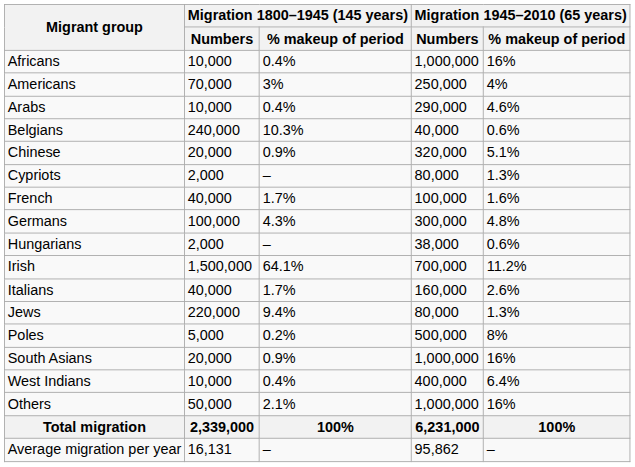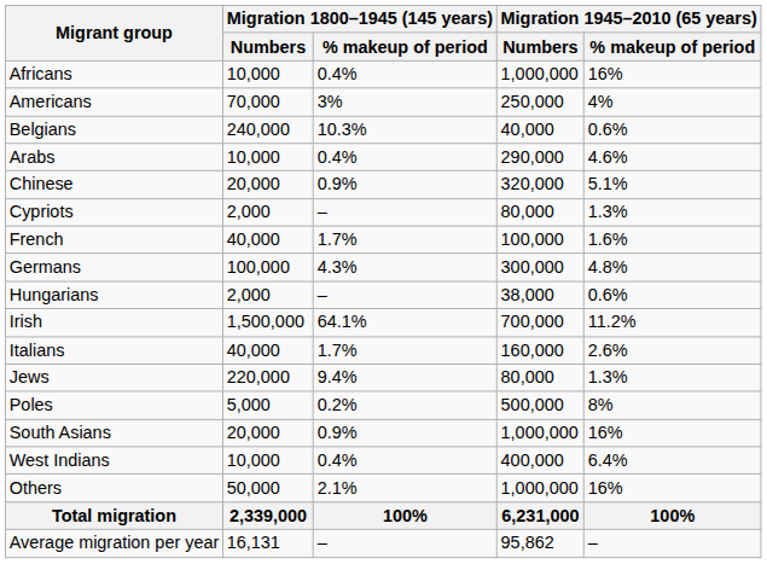 <table class="wikitable">
 <tr>
 <th rowspan="2">Migrant group</th>
 <th colspan="2">Migration 1800–1945 (145 years)</th>
 <th colspan="2">Migration 1945–2010 (65 years)</th>
 </tr>
 <tr>
 <th>Numbers</th>
 <th>% makeup of period</th>
 <th>Numbers</th>
 <th>% makeup of period</th>
 </tr>
 <tr>
 <td>Africans</td>
 <td>10,000</td>
 <td>0.4%</td>
 <td>1,000,000</td>
 <td>16%</td>
 </tr>
 <tr>
 <td>Americans</td>
 <td>70,000</td>
 <td>3%</td>
 <td>250,000</td>
 <td>4%</td>
 </tr>
 <tr>
+<td>Belgians</td>
+<td>240,000</td>
+<td>10.3%</td>
+<td>40,000</td>
+<td>0.6%</td>
+</tr>
+<tr>
 <td>Arabs</td>
 <td>10,000</td>
 <td>0.4%</td>
 <td>290,000</td>
 <td>4.6%</td>
-</tr>
-<tr>
-<td>Belgians</td>
-<td>240,000</td>
-<td>10.3%</td>
-<td>40,000</td>
-<td>0.6%</td>
 </tr>
 <tr>
 <td>Chinese</td>
 <td>20,000</td>
 <td>0.9%</td>
 <td>320,000</td>
 <td>5.1%</td>
 </tr>
 <tr>
 <td>Cypriots</td>
 <td>2,000</td>
 <td>–</td>
 <td>80,000</td>
 <td>1.3%</td>
 </tr>
 <tr>
 <td>French</td>
 <td>40,000</td>
 <td>1.7%</td>
 <td>100,000</td>
 <td>1.6%</td>
 </tr>
 <tr>
 <td>Germans</td>
 <td>100,000</td>
 <td>4.3%</td>
 <td>300,000</td>
 <td>4.8%</td>
 </tr>
 <tr>
 <td>Hungarians</td>
 <td>2,000</td>
 <td>–</td>
 <td>38,000</td>
 <td>0.6%</td>
 </tr>
 <tr>
 <td>Irish</td>
 <td>1,500,000</td>
 <td>64.1%</td>
 <td>700,000</td>
 <td>11.2%</td>
 </tr>
 <tr>
 <td>Italians</td>
 <td>40,000</td>
 <td>1.7%</td>
 <td>160,000</td>
 <td>2.6%</td>
 </tr>
 <tr>
 <td>Jews</td>
 <td>220,000</td>
 <td>9.4%</td>
 <td>80,000</td>
 <td>1.3%</td>
 </tr>
 <tr>
 <td>Poles</td>
 <td>5,000</td>
 <td>0.2%</td>
 <td>500,000</td>
 <td>8%</td>
 </tr>
 <tr>
 <td>South Asians</td>
 <td>20,000</td>
 <td>0.9%</td>
 <td>1,000,000</td>
 <td>16%</td>
 </tr>
 <tr>
 <td>West Indians</td>
 <td>10,000</td>
 <td>0.4%</td>
 <td>400,000</td>
 <td>6.4%</td>
 </tr>
 <tr>
 <td>Others</td>
 <td>50,000</td>
 <td>2.1%</td>
 <td>1,000,000</td>
 <td>16%</td>
 </tr>
 <tr>
 <th>Total migration</th>
 <th>2,339,000</th>
 <th>100%</th>
 <th>6,231,000</th>
 <th>100%</th>
 </tr>
 <tr>
 <td>Average migration per year</td>
 <td>16,131</td>
 <td>–</td>
 <td>95,862</td>
 <td>–</td>
 </tr>
 </table>
